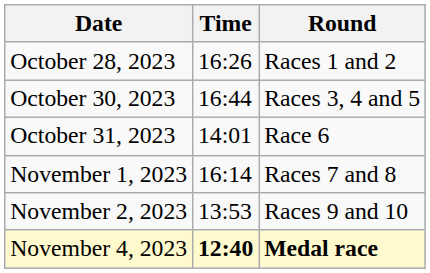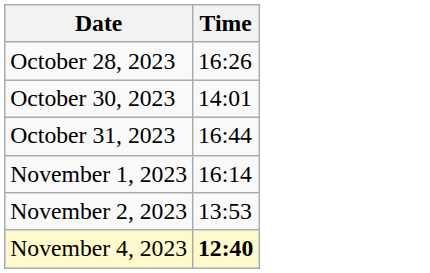 <table class="wikitable">
 <tr>
 <th>Date</th>
 <th>Time</th>
-<th>Round</th>
 </tr>
 <tr>
 <td>October 28, 2023</td>
 <td>16:26</td>
-<td>Races 1 and 2</td>
 </tr>
 <tr>
 <td>October 30, 2023</td>
-<td>16:44</td>
-<td>Races 3, 4 and 5</td>
+<td>14:01</td>
 </tr>
 <tr>
 <td>October 31, 2023</td>
-<td>14:01</td>
-<td>Race 6</td>
+<td>16:44</td>
 </tr>
 <tr>
 <td>November 1, 2023</td>
 <td>16:14</td>
-<td>Races 7 and 8</td>
 </tr>
 <tr>
 <td>November 2, 2023</td>
 <td>13:53</td>
-<td>Races 9 and 10</td>
 </tr>
 <tr style=background:lemonchiffon>
 <td>November 4, 2023</td>
 <td><strong>12:40</strong></td>
-<td><strong>Medal race</strong></td>
 </tr>
 </table>
